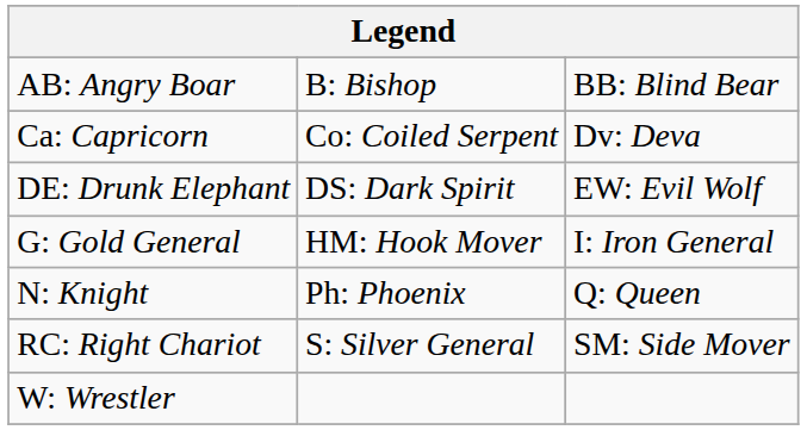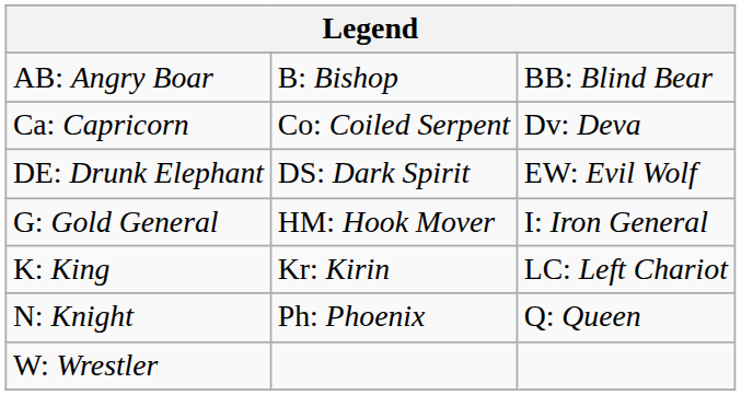 <table class="wikitable" style="margin:1em auto;">
 <tr>
 <th colspan="3">Legend</th>
 </tr>
 <tr>
 <td>AB: <em>Angry Boar</em></td>
 <td>B: <em>Bishop</em></td>
 <td>BB: <em>Blind Bear</em></td>
 </tr>
 <tr>
 <td>Ca: <em>Capricorn</em></td>
 <td>Co: <em>Coiled Serpent</em></td>
 <td>Dv: <em>Deva</em></td>
 </tr>
 <tr>
 <td>DE: <em>Drunk Elephant</em></td>
 <td>DS: <em>Dark Spirit</em></td>
 <td>EW: <em>Evil Wolf</em></td>
 </tr>
 <tr>
 <td>G: <em>Gold General</em></td>
 <td>HM: <em>Hook Mover</em></td>
 <td>I: <em>Iron General</em></td>
 </tr>
 <tr>
+<td>K: <em>King</em></td>
+<td>Kr: <em>Kirin</em></td>
+<td>LC: <em>Left Chariot</em></td>
+</tr>
+<tr>
 <td>N: <em>Knight</em></td>
 <td>Ph: <em>Phoenix</em></td>
 <td>Q: <em>Queen</em></td>
-</tr>
-<tr>
-<td>RC: <em>Right Chariot</em></td>
-<td>S: <em>Silver General</em></td>
-<td>SM: <em>Side Mover</em></td>
 </tr>
 <tr>
 <td>W: <em>Wrestler</em></td>
 <td></td>
 <td></td>
 </tr>
 </table>
